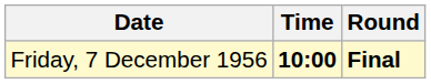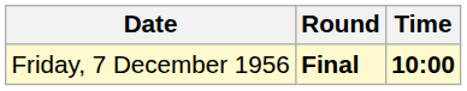 <table class="wikitable">
 <tr>
 <th>Date</th>
+<th>Round</th>
 <th>Time</th>
-<th>Round</th>
 </tr>
 <tr style=background:lemonchiffon>
 <td>Friday, 7 December 1956</td>
+<td><strong>Final</strong></td>
 <td><strong>10:00</strong></td>
-<td><strong>Final</strong></td>
 </tr>
 </table>
